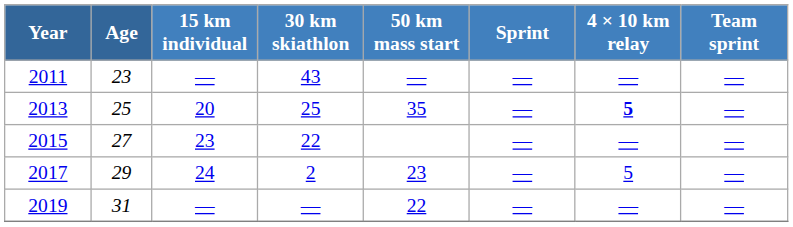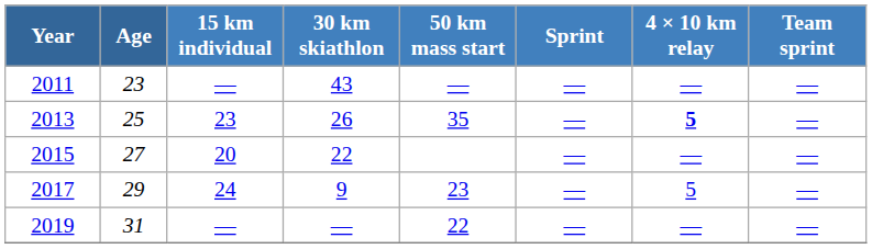 <table class="wikitable" style="font-size:95%; text-align:center; border:grey solid 1px; border-collapse:collapse; background:#ffffff;">
 <tr>
 <th style="background-color:#369; color:white; width:60px;"> Year </th>
 <th style="background-color:#369; color:white; width:40px;"> Age </th>
 <th style="background-color:#4180be; color:white; width:75px;"> 15 km <br> individual </th>
 <th style="background-color:#4180be; color:white; width:75px;"> 30 km <br> skiathlon </th>
 <th style="background-color:#4180be; color:white; width:75px;"> 50 km <br> mass start </th>
 <th style="background-color:#4180be; color:white; width:75px;"> Sprint </th>
 <th style="background-color:#4180be; color:white; width:75px;"> 4 × 10 km <br> relay </th>
 <th style="background-color:#4180be; color:white; width:75px;"> Team <br> sprint </th>
 </tr>
 <tr>
 <td><a href='#'>2011</a></td>
 <td><em>23</em></td>
 <td><a href='#'>—</a></td>
 <td><a href='#'>43</a></td>
 <td><a href='#'>—</a></td>
 <td><a href='#'>—</a></td>
 <td><a href='#'>—</a></td>
 <td><a href='#'>—</a></td>
 </tr>
 <tr>
 <td><a href='#'>2013</a></td>
 <td><em>25</em></td>
-<td><a href='#'>20</a></td>
-<td><a href='#'>25</a></td>
+<td><a href='#'>23</a></td>
+<td><a href='#'>26</a></td>
 <td><a href='#'>35</a></td>
 <td><a href='#'>—</a></td>
 <td><strong><a href='#'>5</a></strong></td>
 <td><a href='#'>—</a></td>
 </tr>
 <tr>
 <td><a href='#'>2015</a></td>
 <td><em>27</em></td>
-<td><a href='#'>23</a></td>
+<td><a href='#'>20</a></td>
 <td><a href='#'>22</a></td>
 <td><a href='#'></a></td>
 <td><a href='#'>—</a></td>
 <td><a href='#'>—</a></td>
 <td><a href='#'>—</a></td>
 </tr>
 <tr>
 <td><a href='#'>2017</a></td>
 <td><em>29</em></td>
 <td><a href='#'>24</a></td>
-<td><a href='#'>2</a></td>
+<td><a href='#'>9</a></td>
 <td><a href='#'>23</a></td>
 <td><a href='#'>—</a></td>
 <td><a href='#'>5</a></td>
 <td><a href='#'>—</a></td>
 </tr>
 <tr>
 <td><a href='#'>2019</a></td>
 <td><em>31</em></td>
 <td><a href='#'>—</a></td>
 <td><a href='#'>—</a></td>
 <td><a href='#'>22</a></td>
 <td><a href='#'>—</a></td>
 <td><a href='#'>—</a></td>
 <td><a href='#'>—</a></td>
 </tr>
 <tr>
 </tr>
 </table>
